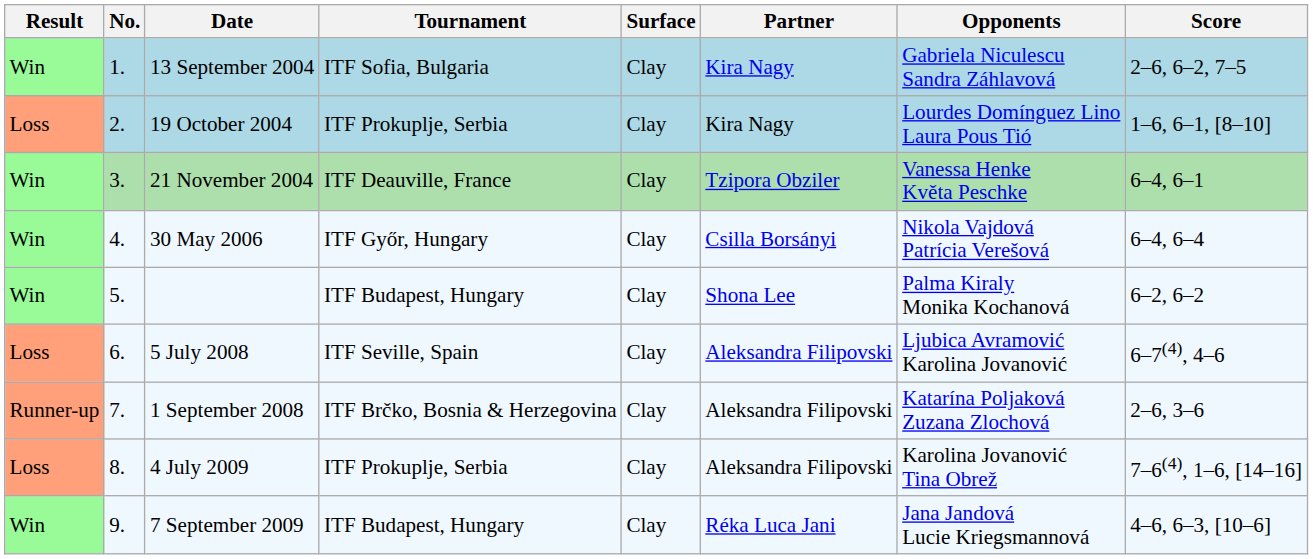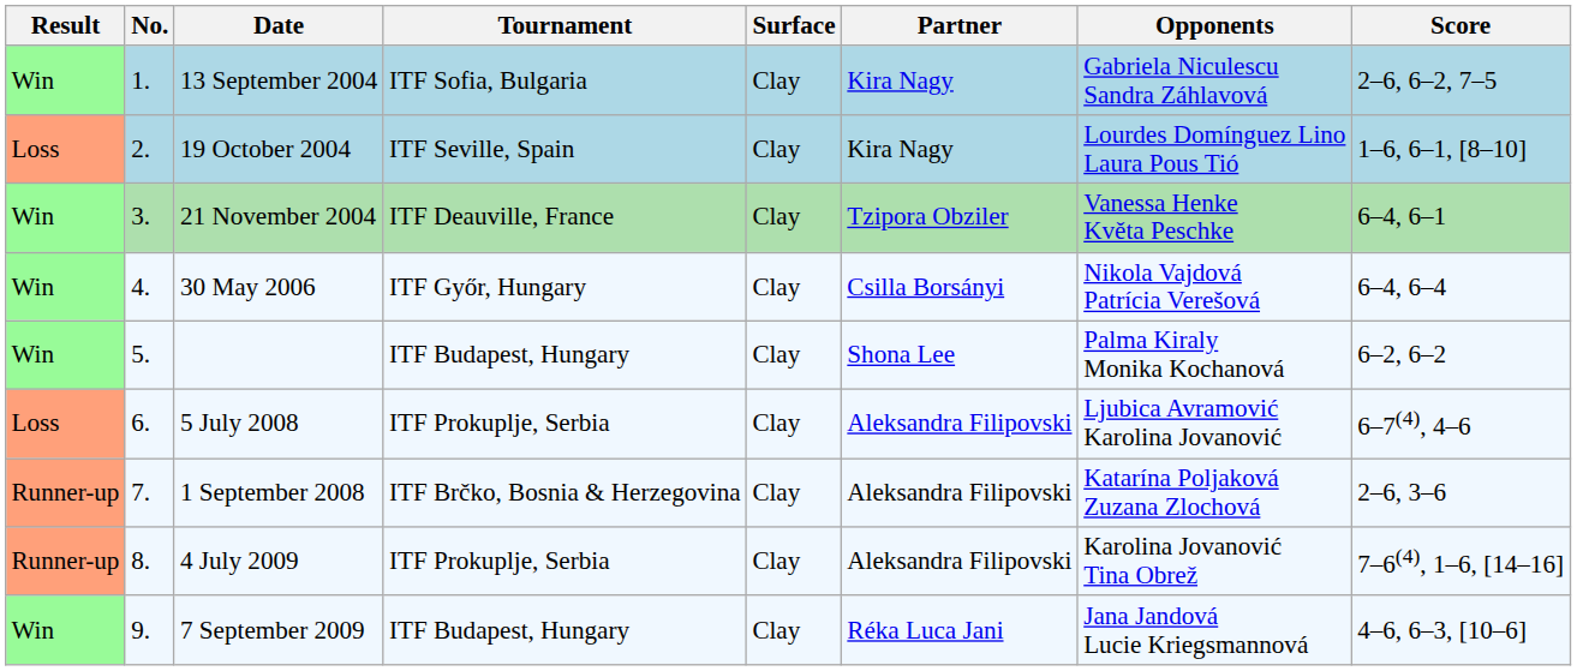 <table class="sortable wikitable">
 <tr>
 <th>Result</th>
 <th>No.</th>
 <th>Date</th>
 <th>Tournament</th>
 <th>Surface</th>
 <th>Partner</th>
 <th>Opponents</th>
 <th class="unsortable">Score</th>
 </tr>
 <tr style="background:lightblue;">
 <td bgcolor="98FB98">Win</td>
 <td>1.</td>
 <td>13 September 2004</td>
 <td>ITF Sofia, Bulgaria</td>
 <td>Clay</td>
 <td> <a href='#'>Kira Nagy</a></td>
 <td> <a href='#'>Gabriela Niculescu</a> <br>  <a href='#'>Sandra Záhlavová</a></td>
 <td>2–6, 6–2, 7–5</td>
 </tr>
 <tr style="background:lightblue;">
 <td bgcolor="FFA07A">Loss</td>
 <td>2.</td>
 <td>19 October 2004</td>
-<td>ITF Prokuplje, Serbia</td>
+<td>ITF Seville, Spain</td>
 <td>Clay</td>
 <td> Kira Nagy</td>
 <td> <a href='#'>Lourdes Domínguez Lino</a> <br>  <a href='#'>Laura Pous Tió</a></td>
 <td>1–6, 6–1, [8–10]</td>
 </tr>
 <tr style="background:#addfad;">
 <td bgcolor="98FB98">Win</td>
 <td>3.</td>
 <td>21 November 2004</td>
 <td>ITF Deauville, France</td>
 <td>Clay</td>
 <td> <a href='#'>Tzipora Obziler</a></td>
 <td> <a href='#'>Vanessa Henke</a> <br>  <a href='#'>Květa Peschke</a></td>
 <td>6–4, 6–1</td>
 </tr>
 <tr style="background:#f0f8ff;">
 <td style="background:#98fb98;">Win</td>
 <td>4.</td>
 <td>30 May 2006</td>
 <td>ITF Győr, Hungary</td>
 <td>Clay</td>
 <td> <a href='#'>Csilla Borsányi</a></td>
 <td> <a href='#'>Nikola Vajdová</a> <br>  <a href='#'>Patrícia Verešová</a></td>
 <td>6–4, 6–4</td>
 </tr>
 <tr style="background:#f0f8ff;">
 <td bgcolor="98FB98">Win</td>
 <td>5.</td>
 <td></td>
 <td>ITF Budapest, Hungary</td>
 <td>Clay</td>
 <td> <a href='#'>Shona Lee</a></td>
 <td> <a href='#'>Palma Kiraly</a> <br>  Monika Kochanová</td>
 <td>6–2, 6–2</td>
 </tr>
 <tr style="background:#f0f8ff;">
 <td bgcolor=#FFA07A>Loss</td>
 <td>6.</td>
 <td>5 July 2008</td>
-<td>ITF Seville, Spain</td>
+<td>ITF Prokuplje, Serbia</td>
 <td>Clay</td>
 <td> <a href='#'>Aleksandra Filipovski</a></td>
 <td> <a href='#'>Ljubica Avramović</a> <br>  Karolina Jovanović</td>
 <td>6–7<sup>(4)</sup>, 4–6</td>
 </tr>
 <tr style="background:#f0f8ff;">
 <td bgcolor=#FFA07A>Runner-up</td>
 <td>7.</td>
 <td>1 September 2008</td>
 <td>ITF Brčko, Bosnia & Herzegovina</td>
 <td>Clay</td>
 <td> Aleksandra Filipovski</td>
 <td> <a href='#'>Katarína Poljaková</a> <br>  <a href='#'>Zuzana Zlochová</a></td>
 <td>2–6, 3–6</td>
 </tr>
 <tr style="background:#f0f8ff;">
-<td bgcolor=#FFA07A>Loss</td>
+<td bgcolor=#FFA07A>Runner-up</td>
 <td>8.</td>
 <td>4 July 2009</td>
 <td>ITF Prokuplje, Serbia</td>
 <td>Clay</td>
 <td> Aleksandra Filipovski</td>
 <td> Karolina Jovanović <br>  <a href='#'>Tina Obrež</a></td>
 <td>7–6<sup>(4)</sup>, 1–6, [14–16]</td>
 </tr>
 <tr style="background:#f0f8ff;">
 <td style="background:#98fb98;">Win</td>
 <td>9.</td>
 <td>7 September 2009</td>
 <td>ITF Budapest, Hungary</td>
 <td>Clay</td>
 <td> <a href='#'>Réka Luca Jani</a></td>
 <td> <a href='#'>Jana Jandová</a> <br>  Lucie Kriegsmannová</td>
 <td>4–6, 6–3, [10–6]</td>
 </tr>
 </table>
